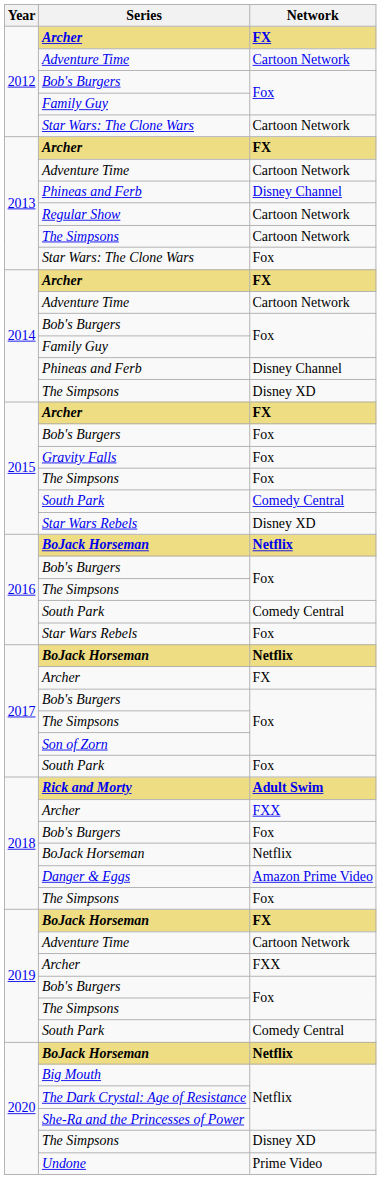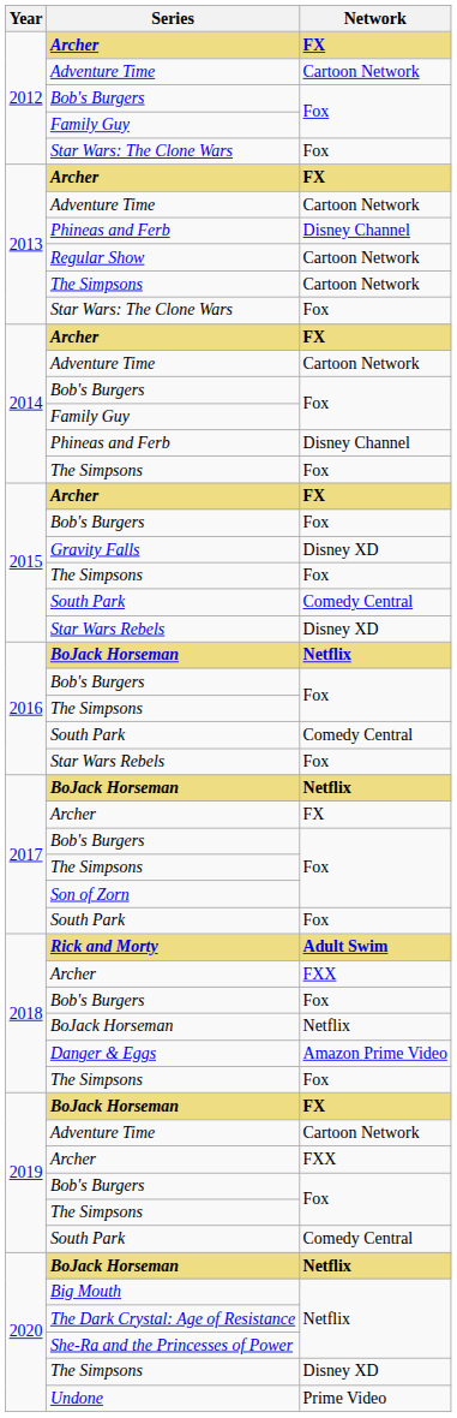 <table class="wikitable">
 <tr>
 <th>Year</th>
 <th>Series</th>
 <th>Network</th>
 </tr>
 <tr>
 <td rowspan="5" style="text-align:center;"><a href='#'>2012</a></td>
 <td style="background:#EEDD82;"><strong><em><a href='#'>Archer</a></em></strong></td>
 <td style="background:#EEDD82;"><strong><a href='#'>FX</a></strong></td>
 </tr>
 <tr>
 <td><em><a href='#'>Adventure Time</a></em></td>
 <td><a href='#'>Cartoon Network</a></td>
 </tr>
 <tr>
 <td><em><a href='#'>Bob's Burgers</a></em></td>
 <td rowspan="2"><a href='#'>Fox</a></td>
 </tr>
 <tr>
 <td><em><a href='#'>Family Guy</a></em></td>
 </tr>
 <tr>
 <td><em><a href='#'>Star Wars: The Clone Wars</a></em></td>
-<td>Cartoon Network</td>
+<td>Fox</td>
 </tr>
 <tr>
 <td rowspan="6" style="text-align:center;"><a href='#'>2013</a></td>
 <td style="background:#EEDD82;"><strong><em>Archer</em></strong></td>
 <td style="background:#EEDD82;"><strong>FX</strong></td>
 </tr>
 <tr>
 <td><em>Adventure Time</em></td>
 <td>Cartoon Network</td>
 </tr>
 <tr>
 <td><em><a href='#'>Phineas and Ferb</a></em></td>
 <td><a href='#'>Disney Channel</a></td>
 </tr>
 <tr>
 <td><em><a href='#'>Regular Show</a></em></td>
 <td>Cartoon Network</td>
 </tr>
 <tr>
 <td><em><a href='#'>The Simpsons</a></em></td>
 <td>Cartoon Network</td>
 </tr>
 <tr>
 <td><em>Star Wars: The Clone Wars</em></td>
 <td>Fox</td>
 </tr>
 <tr>
 <td rowspan="6" style="text-align:center;"><a href='#'>2014</a></td>
 <td style="background:#EEDD82;"><strong><em>Archer</em></strong></td>
 <td style="background:#EEDD82;"><strong>FX</strong></td>
 </tr>
 <tr>
 <td><em>Adventure Time</em></td>
 <td>Cartoon Network</td>
 </tr>
 <tr>
 <td><em>Bob's Burgers</em></td>
 <td rowspan="2">Fox</td>
 </tr>
 <tr>
 <td><em>Family Guy</em></td>
 </tr>
 <tr>
 <td><em>Phineas and Ferb</em></td>
 <td>Disney Channel</td>
 </tr>
 <tr>
 <td><em>The Simpsons</em></td>
-<td>Disney XD</td>
+<td>Fox</td>
 </tr>
 <tr>
 <td rowspan="6" style="text-align:center;"><a href='#'>2015</a></td>
 <td style="background:#EEDD82;"><strong><em>Archer</em></strong></td>
 <td style="background:#EEDD82;"><strong>FX</strong></td>
 </tr>
 <tr>
 <td><em>Bob's Burgers</em></td>
 <td>Fox</td>
 </tr>
 <tr>
 <td><em><a href='#'>Gravity Falls</a></em></td>
-<td>Fox</td>
+<td>Disney XD</td>
 </tr>
 <tr>
 <td><em>The Simpsons</em></td>
 <td>Fox</td>
 </tr>
 <tr>
 <td><em><a href='#'>South Park</a></em></td>
 <td><a href='#'>Comedy Central</a></td>
 </tr>
 <tr>
 <td><em><a href='#'>Star Wars Rebels</a></em></td>
 <td>Disney XD</td>
 </tr>
 <tr>
 <td rowspan="5" style="text-align:center;"><a href='#'>2016</a></td>
 <td style="background:#EEDD82;"><strong><em><a href='#'>BoJack Horseman</a></em></strong></td>
 <td style="background:#EEDD82;"><strong><a href='#'>Netflix</a></strong></td>
 </tr>
 <tr>
 <td><em>Bob's Burgers</em></td>
 <td rowspan="2">Fox</td>
 </tr>
 <tr>
 <td><em>The Simpsons</em></td>
 </tr>
 <tr>
 <td><em>South Park</em></td>
 <td>Comedy Central</td>
 </tr>
 <tr>
 <td><em>Star Wars Rebels</em></td>
 <td>Fox</td>
 </tr>
 <tr>
 <td rowspan="6" style="text-align:center;"><a href='#'>2017</a></td>
 <td style="background:#EEDD82;"><strong><em>BoJack Horseman</em></strong></td>
 <td style="background:#EEDD82;"><strong>Netflix</strong></td>
 </tr>
 <tr>
 <td><em>Archer</em></td>
 <td>FX</td>
 </tr>
 <tr>
 <td><em>Bob's Burgers</em></td>
 <td rowspan="3">Fox</td>
 </tr>
 <tr>
 <td><em>The Simpsons</em></td>
 </tr>
 <tr>
 <td><em><a href='#'>Son of Zorn</a></em></td>
 </tr>
 <tr>
 <td><em>South Park</em></td>
 <td>Fox</td>
 </tr>
 <tr>
 <td rowspan="6" style="text-align:center;"><a href='#'>2018</a></td>
 <td style="background:#EEDD82;"><strong><em><a href='#'>Rick and Morty</a></em></strong></td>
 <td style="background:#EEDD82;"><strong><a href='#'>Adult Swim</a></strong></td>
 </tr>
 <tr>
 <td><em>Archer</em></td>
 <td><a href='#'>FXX</a></td>
 </tr>
 <tr>
 <td><em>Bob's Burgers</em></td>
 <td>Fox</td>
 </tr>
 <tr>
 <td><em>BoJack Horseman</em></td>
 <td>Netflix</td>
 </tr>
 <tr>
 <td><em><a href='#'>Danger & Eggs</a></em></td>
 <td><a href='#'>Amazon Prime Video</a></td>
 </tr>
 <tr>
 <td><em>The Simpsons</em></td>
 <td>Fox</td>
 </tr>
 <tr>
 <td rowspan="6" style="text-align:center;"><a href='#'>2019</a></td>
 <td style="background:#EEDD82;"><strong><em>BoJack Horseman</em></strong></td>
 <td style="background:#EEDD82;"><strong>FX</strong></td>
 </tr>
 <tr>
 <td><em>Adventure Time</em></td>
 <td>Cartoon Network</td>
 </tr>
 <tr>
 <td><em>Archer</em></td>
 <td>FXX</td>
 </tr>
 <tr>
 <td><em>Bob's Burgers</em></td>
 <td rowspan="2">Fox</td>
 </tr>
 <tr>
 <td><em>The Simpsons</em></td>
 </tr>
 <tr>
 <td><em>South Park</em></td>
 <td>Comedy Central</td>
 </tr>
 <tr>
 <td rowspan="6" style="text-align:center;"><a href='#'>2020</a></td>
 <td style="background:#EEDD82;"><strong><em>BoJack Horseman</em></strong></td>
 <td style="background:#EEDD82;"><strong>Netflix</strong></td>
 </tr>
 <tr>
 <td><em><a href='#'>Big Mouth</a></em></td>
 <td rowspan="3">Netflix</td>
 </tr>
 <tr>
 <td><em><a href='#'>The Dark Crystal: Age of Resistance</a></em></td>
 </tr>
 <tr>
 <td><em><a href='#'>She-Ra and the Princesses of Power</a></em></td>
 </tr>
 <tr>
 <td><em>The Simpsons</em></td>
 <td>Disney XD</td>
 </tr>
 <tr>
 <td><em><a href='#'>Undone</a></em></td>
 <td>Prime Video</td>
 </tr>
 </table>
